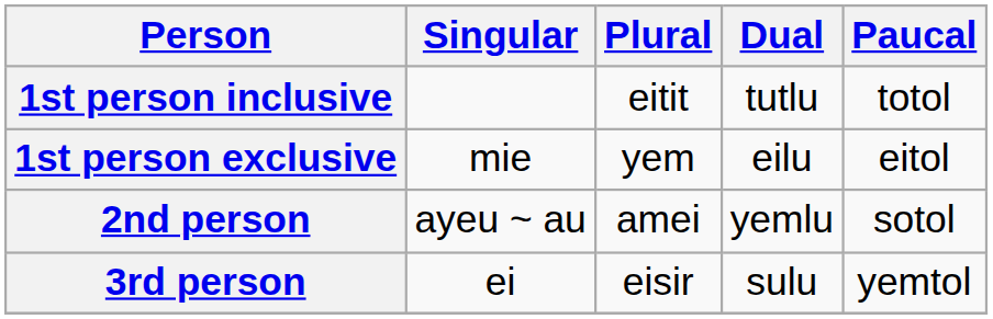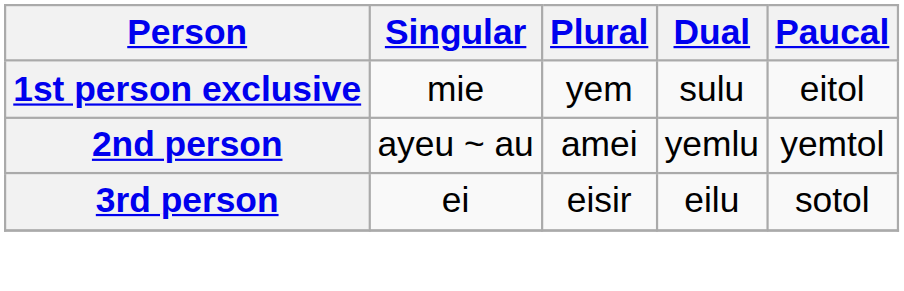 <table class="wikitable" style="text-align: center;">
 <tr>
 <th><a href='#'>Person</a></th>
 <th><a href='#'>Singular</a></th>
 <th><a href='#'>Plural</a></th>
 <th><a href='#'>Dual</a></th>
 <th><a href='#'>Paucal</a></th>
 </tr>
 <tr>
-<th><a href='#'>1st person inclusive</a></th>
-<td></td>
-<td>eitit</td>
-<td>tutlu</td>
-<td>totol</td>
-</tr>
-<tr>
 <th><a href='#'>1st person exclusive</a></th>
 <td>mie</td>
 <td>yem</td>
-<td>eilu</td>
+<td>sulu</td>
 <td>eitol</td>
 </tr>
 <tr>
 <th><a href='#'>2nd person</a></th>
 <td>ayeu ~ au</td>
 <td>amei</td>
 <td>yemlu</td>
-<td>sotol</td>
+<td>yemtol</td>
 </tr>
 <tr>
 <th><a href='#'>3rd person</a></th>
 <td>ei</td>
 <td>eisir</td>
-<td>sulu</td>
-<td>yemtol</td>
+<td>eilu</td>
+<td>sotol</td>
 </tr>
 <tr>
 </tr>
 </table>
